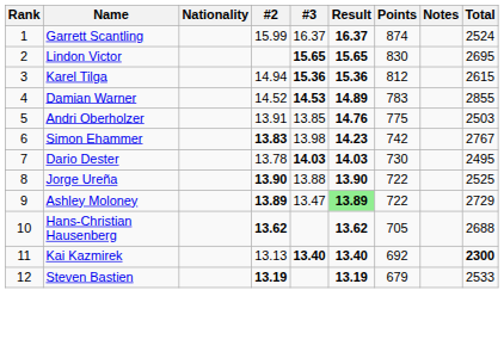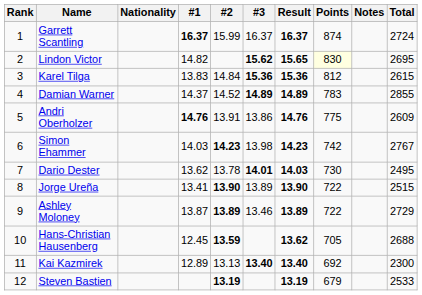 <table class="wikitable sortable" style="text-align:center">
 <tr>
 <th>Rank</th>
 <th>Name</th>
 <th>Nationality</th>
+<th>#1</th>
 <th>#2</th>
 <th>#3</th>
 <th>Result</th>
 <th>Points</th>
 <th>Notes</th>
 <th>Total</th>
 </tr>
 <tr>
 <td>1</td>
 <td align="left"><a href='#'>Garrett Scantling</a></td>
 <td align=left></td>
+<td><strong>16.37</strong></td>
 <td>15.99</td>
 <td>16.37</td>
 <td><strong>16.37</strong></td>
 <td>874</td>
 <td></td>
-<td>2524</td>
+<td>2724</td>
 </tr>
 <tr>
 <td>2</td>
 <td align="left"><a href='#'>Lindon Victor</a></td>
 <td align=left></td>
+<td>14.82</td>
 <td></td>
+<td><strong>15.62</strong></td>
 <td><strong>15.65</strong></td>
-<td><strong>15.65</strong></td>
-<td>830</td>
+<td style="background: lightyellow;">830</td>
 <td></td>
 <td>2695</td>
 </tr>
 <tr>
 <td>3</td>
 <td align="left"><a href='#'>Karel Tilga</a></td>
 <td align=left></td>
-<td>14.94</td>
+<td>13.83</td>
+<td>14.84</td>
 <td><strong>15.36</strong></td>
 <td><strong>15.36</strong></td>
 <td>812</td>
 <td></td>
 <td>2615</td>
 </tr>
 <tr>
 <td>4</td>
 <td align="left"><a href='#'>Damian Warner</a></td>
 <td align=left></td>
+<td>14.37</td>
 <td>14.52</td>
-<td><strong>14.53</strong></td>
+<td><strong>14.89</strong></td>
 <td><strong>14.89</strong></td>
 <td>783</td>
 <td></td>
 <td>2855</td>
 </tr>
 <tr>
 <td>5</td>
 <td align="left"><a href='#'>Andri Oberholzer</a></td>
 <td align=left></td>
+<td><strong>14.76</strong></td>
 <td>13.91</td>
-<td>13.85</td>
+<td>13.86</td>
 <td><strong>14.76</strong></td>
 <td>775</td>
 <td></td>
-<td>2503</td>
+<td>2609</td>
 </tr>
 <tr>
 <td>6</td>
 <td align="left"><a href='#'>Simon Ehammer</a></td>
 <td align=left></td>
-<td><strong>13.83</strong></td>
+<td>14.03</td>
+<td><strong>14.23</strong></td>
 <td>13.98</td>
 <td><strong>14.23</strong></td>
 <td>742</td>
 <td></td>
 <td>2767</td>
 </tr>
 <tr>
 <td>7</td>
 <td align="left"><a href='#'>Dario Dester</a></td>
 <td align=left></td>
+<td>13.62</td>
 <td>13.78</td>
-<td><strong>14.03</strong></td>
+<td><strong>14.01</strong></td>
 <td><strong>14.03</strong></td>
 <td>730</td>
 <td></td>
 <td>2495</td>
 </tr>
 <tr>
 <td>8</td>
 <td align="left"><a href='#'>Jorge Ureña</a></td>
 <td align=left></td>
+<td>13.41</td>
 <td><strong>13.90</strong></td>
-<td>13.88</td>
+<td>13.89</td>
 <td><strong>13.90</strong></td>
 <td>722</td>
 <td></td>
-<td>2525</td>
+<td>2515</td>
 </tr>
 <tr>
 <td>9</td>
 <td align="left"><a href='#'>Ashley Moloney</a></td>
 <td align=left></td>
+<td>13.87</td>
 <td><strong>13.89</strong></td>
-<td>13.47</td>
-<td style="background: lightgreen;"><strong>13.89</strong></td>
+<td>13.46</td>
+<td><strong>13.89</strong></td>
 <td>722</td>
 <td></td>
 <td>2729</td>
 </tr>
 <tr>
 <td>10</td>
 <td align="left"><a href='#'>Hans-Christian Hausenberg</a></td>
 <td align=left></td>
-<td><strong>13.62</strong></td>
+<td>12.45</td>
+<td><strong>13.59</strong></td>
 <td></td>
 <td><strong>13.62</strong></td>
 <td>705</td>
 <td></td>
 <td>2688</td>
 </tr>
 <tr>
 <td>11</td>
 <td align="left"><a href='#'>Kai Kazmirek</a></td>
 <td align=left></td>
+<td>12.89</td>
 <td>13.13</td>
 <td><strong>13.40</strong></td>
 <td><strong>13.40</strong></td>
 <td>692</td>
 <td></td>
-<td><strong>2300</strong></td>
+<td>2300</td>
 </tr>
 <tr>
 <td>12</td>
 <td align="left"><a href='#'>Steven Bastien</a></td>
 <td align=left></td>
+<td></td>
 <td><strong>13.19</strong></td>
 <td></td>
 <td><strong>13.19</strong></td>
 <td>679</td>
 <td></td>
 <td>2533</td>
 </tr>
 </table>
